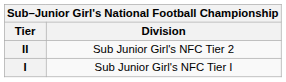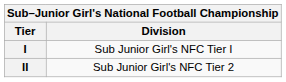 <table class="wikitable" style="text-align:center;">
 <tr>
 <th colspan="2">Sub–Junior Girl's National Football Championship</th>
 </tr>
 <tr>
 <th>Tier</th>
 <th>Division</th>
 </tr>
 <tr>
+<th>I</th>
+<td>Sub Junior Girl's NFC Tier I</td>
+</tr>
+<tr>
 <th>II</th>
 <td>Sub Junior Girl's NFC Tier 2</td>
 </tr>
-<tr>
-<th>I</th>
-<td>Sub Junior Girl's NFC Tier I</td>
-</tr>
 </table>
